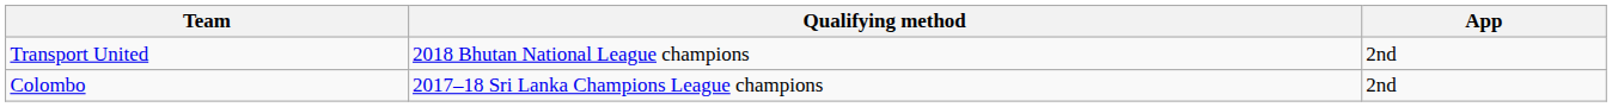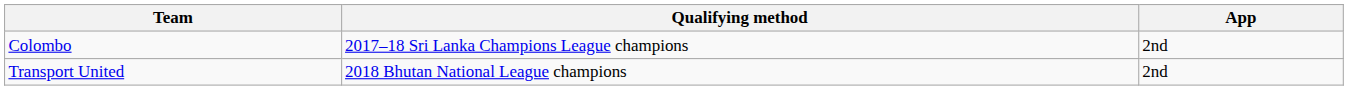 <table class="wikitable" style="table-layout:fixed;width:100%;">
 <tr>
 <th width=25%>Team</th>
 <th width=60%>Qualifying method</th>
 <th width=15%>App </th>
 </tr>
 <tr>
+<td> <a href='#'>Colombo</a></td>
+<td><a href='#'>2017–18 Sri Lanka Champions League</a> champions</td>
+<td>2nd </td>
+</tr>
+<tr>
 <td> <a href='#'>Transport United</a></td>
 <td><a href='#'>2018 Bhutan National League</a> champions</td>
 <td>2nd </td>
 </tr>
-<tr>
-<td> <a href='#'>Colombo</a></td>
-<td><a href='#'>2017–18 Sri Lanka Champions League</a> champions</td>
-<td>2nd </td>
-</tr>
 </table>
